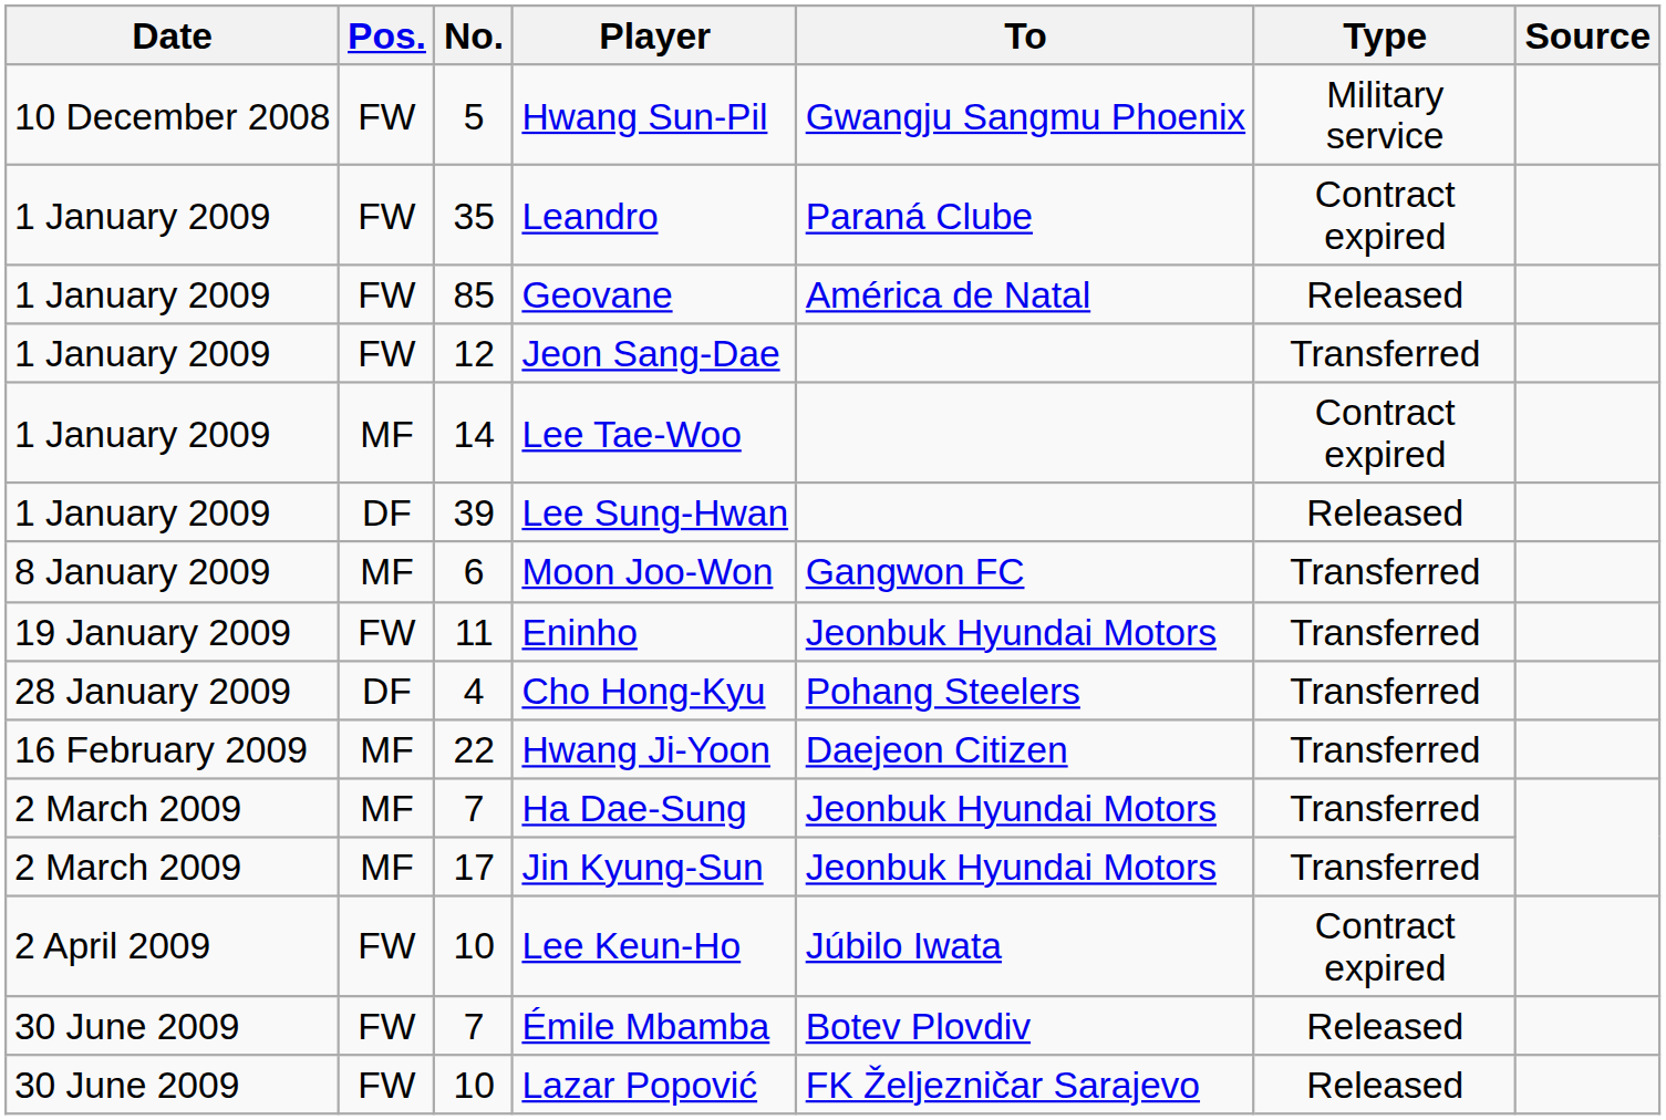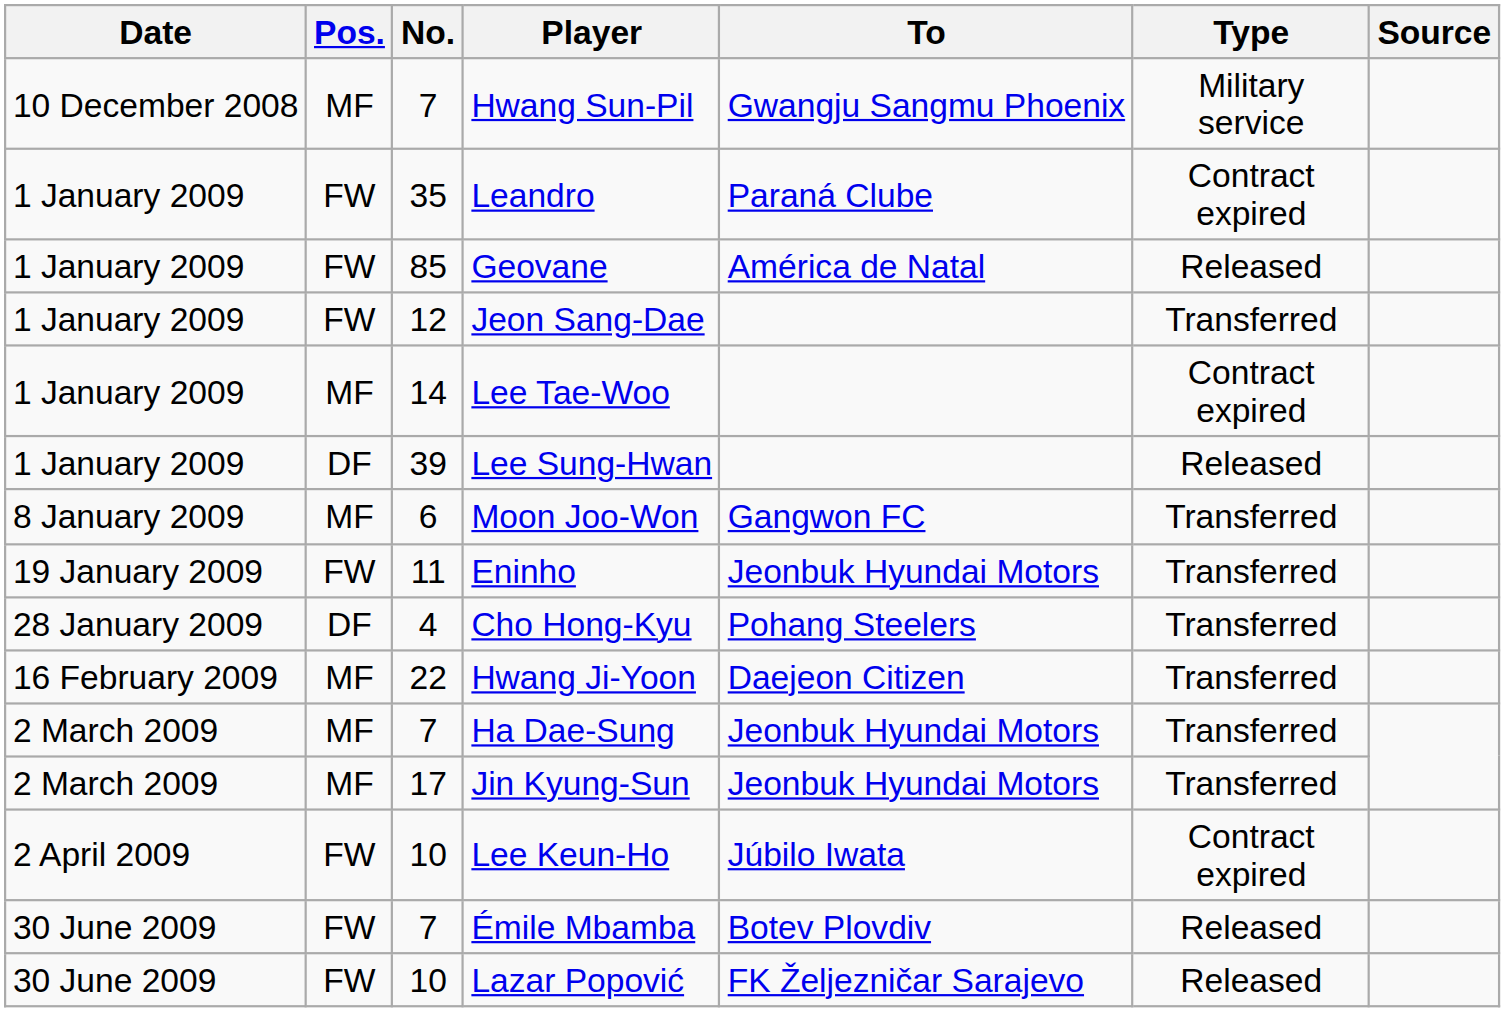 <table class="wikitable" style="font-size:95%; text-align:center;">
 <tr>
 <th>Date</th>
 <th width=25><a href='#'>Pos.</a></th>
 <th width=25>No.</th>
 <th>Player</th>
 <th>To</th>
 <th width=100>Type</th>
 <th>Source </th>
 </tr>
 <tr>
 <td align=left>10 December 2008</td>
-<td>FW</td>
-<td>5</td>
+<td>MF</td>
+<td>7</td>
 <td align=left> <a href='#'>Hwang Sun-Pil</a></td>
 <td align=left> <a href='#'>Gwangju Sangmu Phoenix</a></td>
 <td>Military service</td>
 <td></td>
 </tr>
 <tr>
 <td align=left>1 January 2009</td>
 <td>FW</td>
 <td>35</td>
 <td align=left> <a href='#'>Leandro</a></td>
 <td align=left> <a href='#'>Paraná Clube</a></td>
 <td>Contract expired</td>
 <td></td>
 </tr>
 <tr>
 <td align=left>1 January 2009</td>
 <td>FW</td>
 <td>85</td>
 <td align=left> <a href='#'>Geovane</a></td>
 <td align=left> <a href='#'>América de Natal</a></td>
 <td>Released</td>
 <td></td>
 </tr>
 <tr>
 <td align=left>1 January 2009</td>
 <td>FW</td>
 <td>12</td>
 <td align=left> <a href='#'>Jeon Sang-Dae</a></td>
 <td align=left></td>
 <td>Transferred</td>
 <td></td>
 </tr>
 <tr>
 <td align=left>1 January 2009</td>
 <td>MF</td>
 <td>14</td>
 <td align=left> <a href='#'>Lee Tae-Woo</a></td>
 <td align=left></td>
 <td>Contract expired</td>
 <td></td>
 </tr>
 <tr>
 <td align=left>1 January 2009</td>
 <td>DF</td>
 <td>39</td>
 <td align=left> <a href='#'>Lee Sung-Hwan</a></td>
 <td align=left></td>
 <td>Released</td>
 <td></td>
 </tr>
 <tr>
 <td align=left>8 January 2009</td>
 <td>MF</td>
 <td>6</td>
 <td align=left> <a href='#'>Moon Joo-Won</a></td>
 <td align=left> <a href='#'>Gangwon FC</a></td>
 <td>Transferred</td>
 <td></td>
 </tr>
 <tr>
 <td align=left>19 January 2009</td>
 <td>FW</td>
 <td>11</td>
 <td align=left> <a href='#'>Eninho</a></td>
 <td align=left> <a href='#'>Jeonbuk Hyundai Motors</a></td>
 <td>Transferred</td>
 <td></td>
 </tr>
 <tr>
 <td align=left>28 January 2009</td>
 <td>DF</td>
 <td>4</td>
 <td align=left> <a href='#'>Cho Hong-Kyu</a></td>
 <td align=left> <a href='#'>Pohang Steelers</a></td>
 <td>Transferred</td>
 <td></td>
 </tr>
 <tr>
 <td align=left>16 February 2009</td>
 <td>MF</td>
 <td>22</td>
 <td align=left> <a href='#'>Hwang Ji-Yoon</a></td>
 <td align=left> <a href='#'>Daejeon Citizen</a></td>
 <td>Transferred</td>
 <td></td>
 </tr>
 <tr>
 <td align=left>2 March 2009</td>
 <td>MF</td>
 <td>7</td>
 <td align=left> <a href='#'>Ha Dae-Sung</a></td>
 <td align=left> <a href='#'>Jeonbuk Hyundai Motors</a></td>
 <td>Transferred</td>
 <td rowspan="2"></td>
 </tr>
 <tr>
 <td align=left>2 March 2009</td>
 <td>MF</td>
 <td>17</td>
 <td align=left> <a href='#'>Jin Kyung-Sun</a></td>
 <td align=left> <a href='#'>Jeonbuk Hyundai Motors</a></td>
 <td>Transferred</td>
 </tr>
 <tr>
 <td align=left>2 April 2009</td>
 <td>FW</td>
 <td>10</td>
 <td align=left> <a href='#'>Lee Keun-Ho</a></td>
 <td align=left> <a href='#'>Júbilo Iwata</a></td>
 <td>Contract expired</td>
 <td></td>
 </tr>
 <tr>
 <td align=left>30 June 2009</td>
 <td>FW</td>
 <td>7</td>
 <td align=left> <a href='#'>Émile Mbamba</a></td>
 <td align=left> <a href='#'>Botev Plovdiv</a></td>
 <td>Released</td>
 <td></td>
 </tr>
 <tr>
 <td align=left>30 June 2009</td>
 <td>FW</td>
 <td>10</td>
 <td align=left> <a href='#'>Lazar Popović</a></td>
 <td align=left> <a href='#'>FK Željezničar Sarajevo</a></td>
 <td>Released</td>
 <td></td>
 </tr>
 </table>
